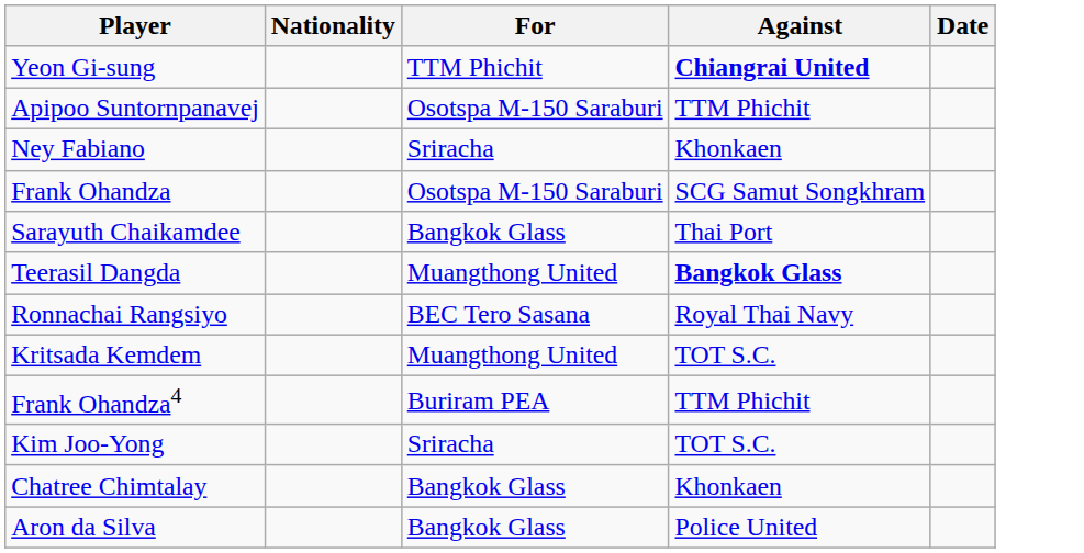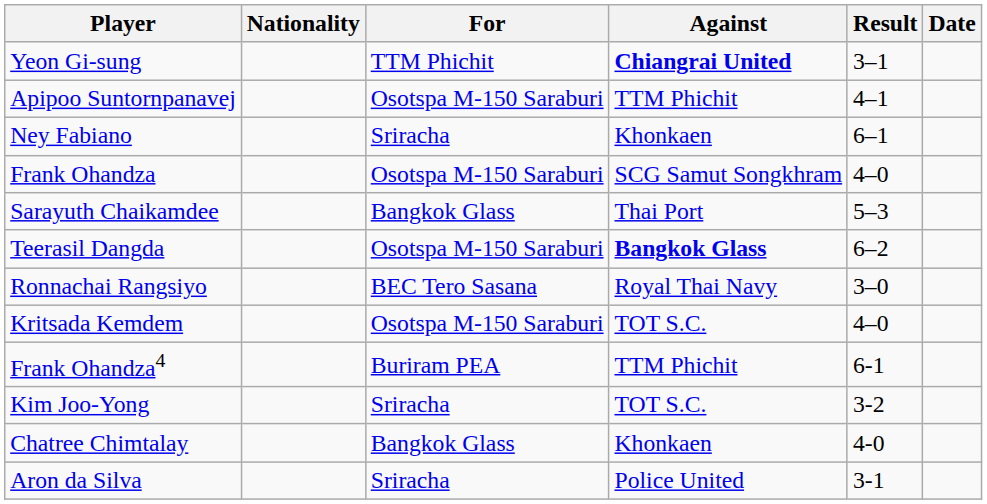 <table class="wikitable sortable">
 <tr>
 <th>Player</th>
 <th>Nationality</th>
 <th>For</th>
 <th>Against</th>
+<th align=center>Result</th>
 <th>Date</th>
 </tr>
 <tr>
 <td><a href='#'>Yeon Gi-sung</a></td>
 <td></td>
 <td><a href='#'>TTM Phichit</a></td>
 <td><strong><a href='#'>Chiangrai United</a></strong></td>
+<td>3–1</td>
 <td></td>
 </tr>
 <tr>
 <td><a href='#'>Apipoo Suntornpanavej</a></td>
 <td></td>
 <td><a href='#'>Osotspa M-150 Saraburi</a></td>
 <td><a href='#'>TTM Phichit</a></td>
+<td>4–1</td>
 <td></td>
 </tr>
 <tr>
 <td><a href='#'>Ney Fabiano</a></td>
 <td></td>
 <td><a href='#'>Sriracha</a></td>
 <td><a href='#'>Khonkaen</a></td>
+<td>6–1</td>
 <td></td>
 </tr>
 <tr>
 <td><a href='#'>Frank Ohandza</a></td>
 <td></td>
 <td><a href='#'>Osotspa M-150 Saraburi</a></td>
 <td><a href='#'>SCG Samut Songkhram</a></td>
+<td>4–0</td>
 <td></td>
 </tr>
 <tr>
 <td><a href='#'>Sarayuth Chaikamdee</a></td>
 <td></td>
 <td><a href='#'>Bangkok Glass</a></td>
 <td><a href='#'>Thai Port</a></td>
+<td>5–3</td>
 <td></td>
 </tr>
 <tr>
 <td><a href='#'>Teerasil Dangda</a></td>
 <td></td>
-<td><a href='#'>Muangthong United</a></td>
+<td><a href='#'>Osotspa M-150 Saraburi</a></td>
 <td><strong><a href='#'>Bangkok Glass</a></strong></td>
+<td>6–2</td>
 <td></td>
 </tr>
 <tr>
 <td><a href='#'>Ronnachai Rangsiyo</a></td>
 <td></td>
 <td><a href='#'>BEC Tero Sasana</a></td>
 <td><a href='#'>Royal Thai Navy</a></td>
+<td>3–0</td>
 <td></td>
 </tr>
 <tr>
 <td><a href='#'>Kritsada Kemdem</a></td>
 <td></td>
-<td><a href='#'>Muangthong United</a></td>
+<td><a href='#'>Osotspa M-150 Saraburi</a></td>
 <td><a href='#'>TOT S.C.</a></td>
+<td>4–0</td>
 <td></td>
 </tr>
 <tr>
 <td><a href='#'>Frank Ohandza</a><sup>4</sup></td>
 <td></td>
 <td><a href='#'>Buriram PEA</a></td>
 <td><a href='#'>TTM Phichit</a></td>
+<td>6-1</td>
 <td></td>
 </tr>
 <tr>
 <td><a href='#'>Kim Joo-Yong</a></td>
 <td></td>
 <td><a href='#'>Sriracha</a></td>
 <td><a href='#'>TOT S.C.</a></td>
+<td>3-2</td>
 <td></td>
 </tr>
 <tr>
 <td><a href='#'>Chatree Chimtalay</a></td>
 <td></td>
 <td><a href='#'>Bangkok Glass</a></td>
 <td><a href='#'>Khonkaen</a></td>
+<td>4-0</td>
 <td></td>
 </tr>
 <tr>
 <td><a href='#'>Aron da Silva</a></td>
 <td></td>
-<td><a href='#'>Bangkok Glass</a></td>
+<td><a href='#'>Sriracha</a></td>
 <td><a href='#'>Police United</a></td>
+<td>3-1</td>
 <td></td>
 </tr>
 </table>
